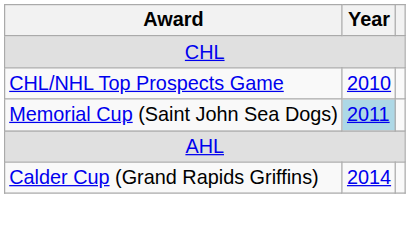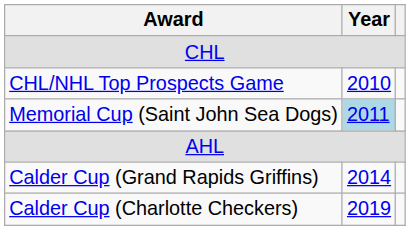 <table class="wikitable">
 <tr>
 <th>Award</th>
 <th>Year</th>
 <th></th>
 </tr>
 <tr ALIGN="center" bgcolor="#e0e0e0">
 <td colspan="3"><a href='#'>CHL</a></td>
 </tr>
 <tr>
 <td><a href='#'>CHL/NHL Top Prospects Game</a></td>
 <td><a href='#'>2010</a></td>
 <td></td>
 </tr>
 <tr>
 <td><a href='#'>Memorial Cup</a> (Saint John Sea Dogs)</td>
 <td style="background: lightblue;"><a href='#'>2011</a></td>
 <td></td>
 </tr>
 <tr ALIGN="center" bgcolor="#e0e0e0">
 <td colspan="3"><a href='#'>AHL</a></td>
 </tr>
 <tr>
 <td><a href='#'>Calder Cup</a> (Grand Rapids Griffins)</td>
 <td><a href='#'>2014</a></td>
 <td></td>
 </tr>
+<tr>
+<td><a href='#'>Calder Cup</a> (Charlotte Checkers)</td>
+<td><a href='#'>2019</a></td>
+<td></td>
+</tr>
 </table>
